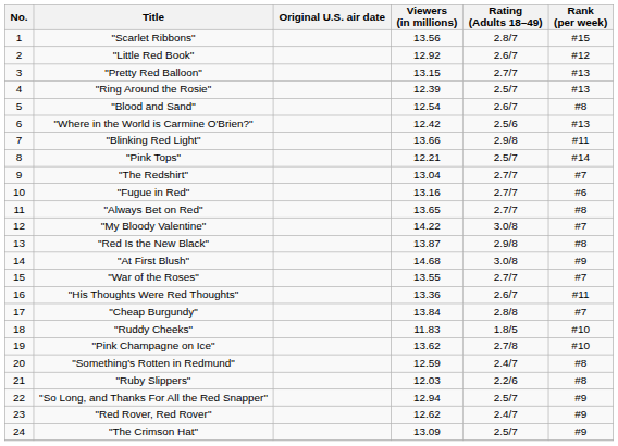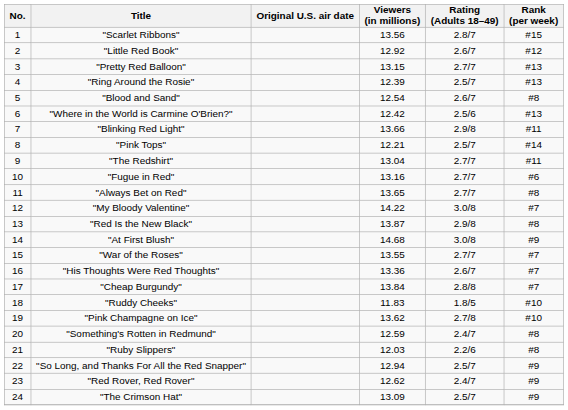 <table class="wikitable" style="text-align:center;">
 <tr>
 <th style="padding: 0px 8px">No.</th>
 <th style="padding: 0px 8px">Title</th>
 <th style="padding: 0px 8px">Original U.S. air date</th>
 <th style="padding: 0px 8px">Viewers<br>(in millions)</th>
 <th style="padding: 0px 8px">Rating<br>(Adults 18–49)</th>
 <th style="padding: 0px 8px">Rank<br>(per week)</th>
 </tr>
 <tr>
 <td>1</td>
 <td>"Scarlet Ribbons"</td>
 <td></td>
 <td>13.56</td>
 <td>2.8/7</td>
 <td>#15</td>
 </tr>
 <tr>
 <td>2</td>
 <td>"Little Red Book"</td>
 <td></td>
 <td>12.92</td>
 <td>2.6/7</td>
 <td>#12</td>
 </tr>
 <tr>
 <td>3</td>
 <td>"Pretty Red Balloon"</td>
 <td></td>
 <td>13.15</td>
 <td>2.7/7</td>
 <td>#13</td>
 </tr>
 <tr>
 <td>4</td>
 <td>"Ring Around the Rosie"</td>
 <td></td>
 <td>12.39</td>
 <td>2.5/7</td>
 <td>#13</td>
 </tr>
 <tr>
 <td>5</td>
 <td>"Blood and Sand"</td>
 <td></td>
 <td>12.54</td>
 <td>2.6/7</td>
 <td>#8</td>
 </tr>
 <tr>
 <td>6</td>
 <td>"Where in the World is Carmine O'Brien?"</td>
 <td></td>
 <td>12.42</td>
 <td>2.5/6</td>
 <td>#13</td>
 </tr>
 <tr>
 <td>7</td>
 <td>"Blinking Red Light"</td>
 <td></td>
 <td>13.66</td>
 <td>2.9/8</td>
 <td>#11</td>
 </tr>
 <tr>
 <td>8</td>
 <td>"Pink Tops"</td>
 <td></td>
 <td>12.21</td>
 <td>2.5/7</td>
 <td>#14</td>
 </tr>
 <tr>
 <td>9</td>
 <td>"The Redshirt"</td>
 <td></td>
 <td>13.04</td>
 <td>2.7/7</td>
-<td>#7</td>
+<td>#11</td>
 </tr>
 <tr>
 <td>10</td>
 <td>"Fugue in Red"</td>
 <td></td>
 <td>13.16</td>
 <td>2.7/7</td>
 <td>#6</td>
 </tr>
 <tr>
 <td>11</td>
 <td>"Always Bet on Red"</td>
 <td></td>
 <td>13.65</td>
 <td>2.7/7</td>
 <td>#8</td>
 </tr>
 <tr>
 <td>12</td>
 <td>"My Bloody Valentine"</td>
 <td></td>
 <td>14.22</td>
 <td>3.0/8</td>
 <td>#7</td>
 </tr>
 <tr>
 <td>13</td>
 <td>"Red Is the New Black"</td>
 <td></td>
 <td>13.87</td>
 <td>2.9/8</td>
 <td>#8</td>
 </tr>
 <tr>
 <td>14</td>
 <td>"At First Blush"</td>
 <td></td>
 <td>14.68</td>
 <td>3.0/8</td>
 <td>#9</td>
 </tr>
 <tr>
 <td>15</td>
 <td>"War of the Roses"</td>
 <td></td>
 <td>13.55</td>
 <td>2.7/7</td>
 <td>#7</td>
 </tr>
 <tr>
 <td>16</td>
 <td>"His Thoughts Were Red Thoughts"</td>
 <td></td>
 <td>13.36</td>
 <td>2.6/7</td>
-<td>#11</td>
+<td>#7</td>
 </tr>
 <tr>
 <td>17</td>
 <td>"Cheap Burgundy"</td>
 <td></td>
 <td>13.84</td>
 <td>2.8/8</td>
 <td>#7</td>
 </tr>
 <tr>
 <td>18</td>
 <td>"Ruddy Cheeks"</td>
 <td></td>
 <td>11.83</td>
 <td>1.8/5</td>
 <td>#10</td>
 </tr>
 <tr>
 <td>19</td>
 <td>"Pink Champagne on Ice"</td>
 <td></td>
 <td>13.62</td>
 <td>2.7/8</td>
 <td>#10</td>
 </tr>
 <tr>
 <td>20</td>
 <td>"Something's Rotten in Redmund"</td>
 <td></td>
 <td>12.59</td>
 <td>2.4/7</td>
 <td>#8</td>
 </tr>
 <tr>
 <td>21</td>
 <td>"Ruby Slippers"</td>
 <td></td>
 <td>12.03</td>
 <td>2.2/6</td>
 <td>#8</td>
 </tr>
 <tr>
 <td>22</td>
 <td style="padding: 0px 8px">"So Long, and Thanks For All the Red Snapper"</td>
 <td></td>
 <td>12.94</td>
 <td>2.5/7</td>
 <td>#9</td>
 </tr>
 <tr>
 <td>23</td>
 <td>"Red Rover, Red Rover"</td>
 <td></td>
 <td>12.62</td>
 <td>2.4/7</td>
 <td>#9</td>
 </tr>
 <tr>
 <td>24</td>
 <td>"The Crimson Hat"</td>
 <td></td>
 <td>13.09</td>
 <td>2.5/7</td>
 <td>#9</td>
 </tr>
 <tr>
 </tr>
 </table>
